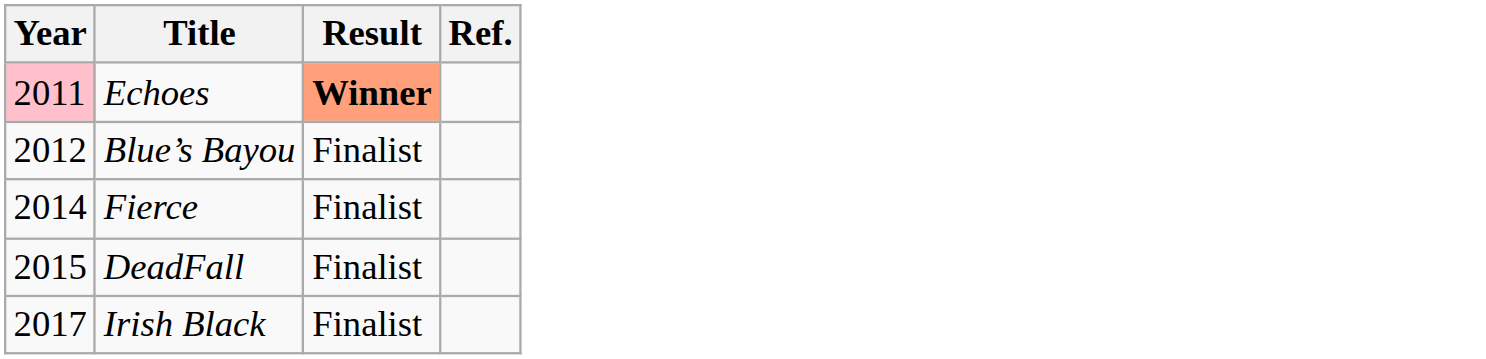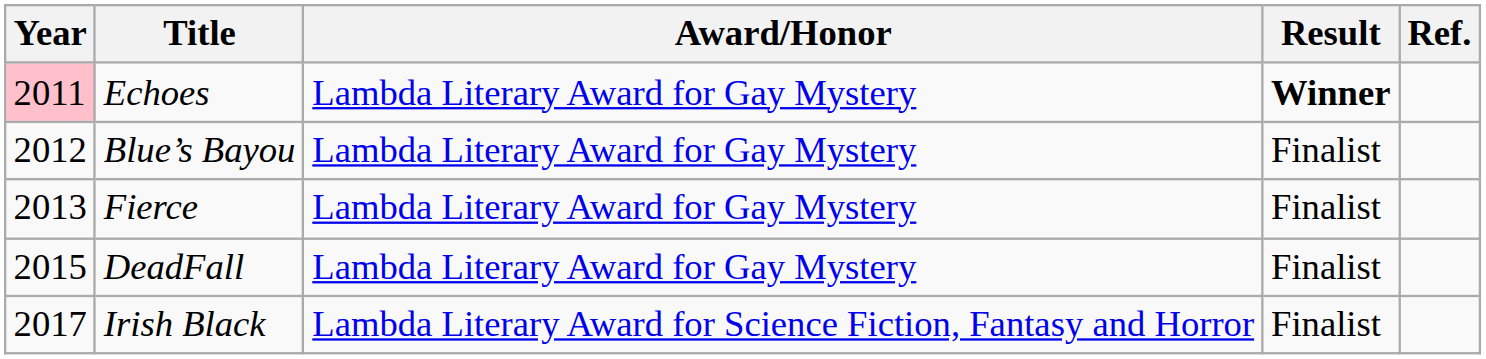 <table class="wikitable sortable mw-collapsible">
 <tr>
 <th>Year</th>
 <th>Title</th>
+<th>Award/Honor</th>
 <th>Result</th>
 <th>Ref.</th>
 </tr>
 <tr>
 <td style="background: pink;">2011</td>
 <td><em>Echoes</em></td>
-<td style="background: lightsalmon;"><strong>Winner</strong></td>
+<td><a href='#'>Lambda Literary Award for Gay Mystery</a></td>
+<td><strong>Winner</strong></td>
 <td></td>
 </tr>
 <tr>
 <td>2012</td>
 <td><em>Blue’s Bayou</em></td>
+<td rowspan="1"><a href='#'>Lambda Literary Award for Gay Mystery</a></td>
 <td rowspan="1">Finalist</td>
 <td></td>
 </tr>
 <tr>
-<td>2014</td>
+<td>2013</td>
 <td><em>Fierce</em></td>
+<td rowspan="1"><a href='#'>Lambda Literary Award for Gay Mystery</a></td>
 <td rowspan="1">Finalist</td>
 <td></td>
 </tr>
 <tr>
 <td>2015</td>
 <td><em>DeadFall</em></td>
+<td rowspan="1"><a href='#'>Lambda Literary Award for Gay Mystery</a></td>
 <td rowspan="1">Finalist</td>
 <td></td>
 </tr>
 <tr>
 <td>2017</td>
 <td><em>Irish Black</em></td>
+<td><a href='#'>Lambda Literary Award for Science Fiction, Fantasy and Horror</a></td>
 <td>Finalist</td>
 <td></td>
 </tr>
 </table>
